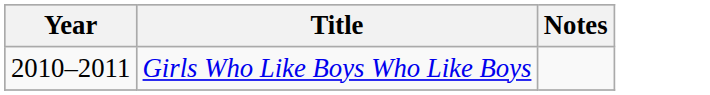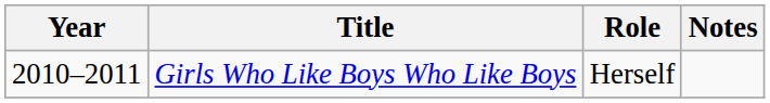 <table class="wikitable sortable">
 <tr>
 <th>Year</th>
 <th>Title</th>
+<th>Role</th>
 <th>Notes</th>
 </tr>
 <tr>
 <td>2010–2011</td>
 <td><em><a href='#'>Girls Who Like Boys Who Like Boys</a></em></td>
+<td>Herself</td>
 <td></td>
 </tr>
 </table>
